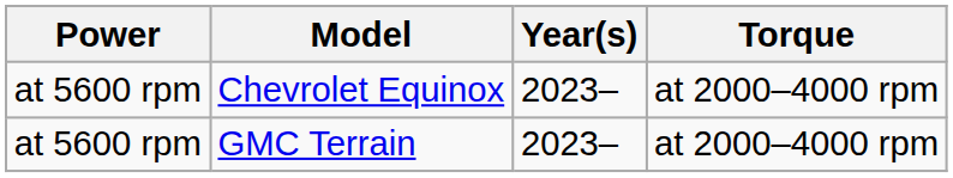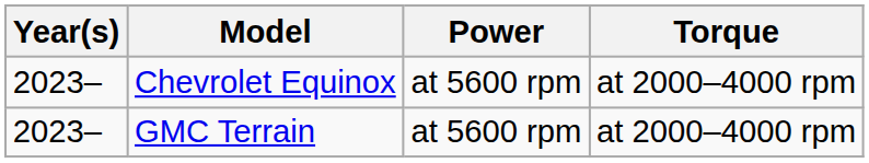 <table class="wikitable" style="font-size: 90%">
 <tr>
+<th>Year(s)</th>
+<th>Model</th>
 <th>Power</th>
-<th>Model</th>
-<th>Year(s)</th>
 <th>Torque</th>
 </tr>
 <tr>
+<td>2023–</td>
+<td><a href='#'>Chevrolet Equinox</a></td>
 <td> at 5600 rpm</td>
-<td><a href='#'>Chevrolet Equinox</a></td>
-<td>2023–</td>
 <td> at 2000–4000 rpm</td>
 </tr>
 <tr>
+<td>2023–</td>
+<td><a href='#'>GMC Terrain</a></td>
 <td> at 5600 rpm</td>
-<td><a href='#'>GMC Terrain</a></td>
-<td>2023–</td>
 <td> at 2000–4000 rpm</td>
 </tr>
 </table>
